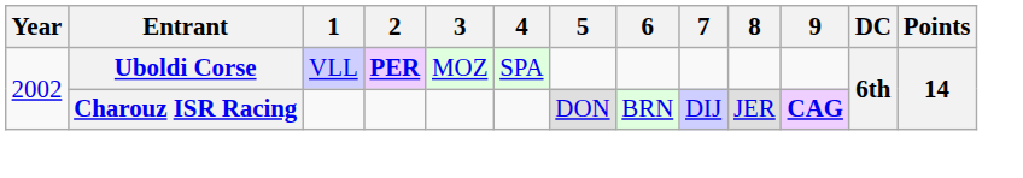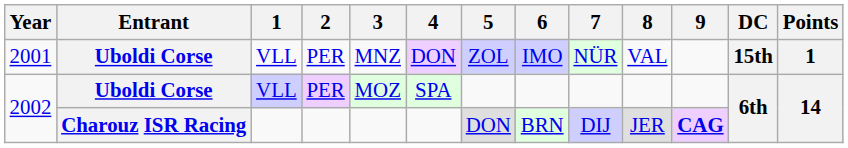 <table class="wikitable" style="text-align:center; font-size:90%">
 <tr>
 <th>Year</th>
 <th>Entrant</th>
 <th>1</th>
 <th>2</th>
 <th>3</th>
 <th>4</th>
 <th>5</th>
 <th>6</th>
 <th>7</th>
 <th>8</th>
 <th>9</th>
 <th>DC</th>
 <th>Points</th>
 </tr>
 <tr>
+<td><a href='#'>2001</a></td>
+<th><a href='#'>Uboldi Corse</a></th>
+<td><a href='#'>VLL</a></td>
+<td><a href='#'>PER</a></td>
+<td><a href='#'>MNZ</a></td>
+<td style="background:#EFCFFF;"><a href='#'>DON</a><br></td>
+<td style="background:#CFCFFF;"><a href='#'>ZOL</a><br></td>
+<td style="background:#CFCFFF;"><a href='#'>IMO</a><br></td>
+<td style="background:#DFFFDF;"><a href='#'>NÜR</a><br></td>
+<td><a href='#'>VAL</a></td>
+<td></td>
+<th>15th</th>
+<th>1</th>
+</tr>
+<tr>
 <td rowspan="2"><a href='#'>2002</a></td>
 <th><a href='#'>Uboldi Corse</a></th>
 <td style="background:#CFCFFF;"><a href='#'>VLL</a><br></td>
-<td style="background:#EFCFFF;"><strong><a href='#'>PER</a><br></strong></td>
+<td style="background:#EFCFFF;"><a href='#'>PER</a><br></td>
 <td style="background:#DFFFDF;"><a href='#'>MOZ</a><br></td>
 <td style="background:#DFFFDF;"><a href='#'>SPA</a><br></td>
 <td></td>
 <td></td>
 <td></td>
 <td></td>
 <td></td>
 <th rowspan="2">6th</th>
 <th rowspan="2">14</th>
 </tr>
 <tr>
 <th><a href='#'>Charouz</a> <a href='#'>ISR Racing</a></th>
 <td></td>
 <td></td>
 <td></td>
 <td></td>
 <td style="background:#DFDFDF;"><a href='#'>DON</a><br></td>
 <td style="background:#DFFFDF;"><a href='#'>BRN</a><br></td>
 <td style="background:#CFCFFF;"><a href='#'>DIJ</a><br></td>
 <td style="background:#DFDFDF;"><a href='#'>JER</a><br></td>
 <td style="background:#EFCFFF;"><strong><a href='#'>CAG</a><br></strong></td>
 </tr>
 </table>
